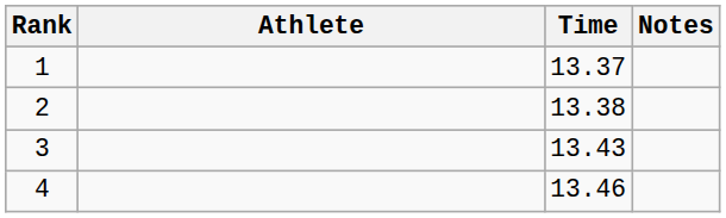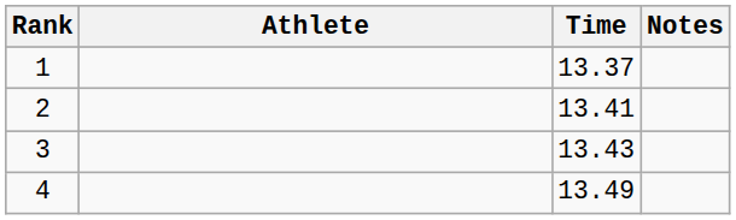 <table class="wikitable" style="text-align:center">
 <tr>
 <th>Rank</th>
 <th Style="width:18em">Athlete</th>
 <th>Time</th>
 <th>Notes</th>
 </tr>
 <tr>
 <td>1</td>
 <td style="text-align:left"></td>
 <td>13.37</td>
 <td></td>
 </tr>
 <tr>
 <td>2</td>
 <td style="text-align:left"></td>
-<td>13.38</td>
+<td>13.41</td>
 <td></td>
 </tr>
 <tr>
 <td>3</td>
 <td style="text-align:left"></td>
 <td>13.43</td>
 <td></td>
 </tr>
 <tr>
 <td>4</td>
 <td style="text-align:left"></td>
-<td>13.46</td>
+<td>13.49</td>
 <td></td>
 </tr>
 </table>
